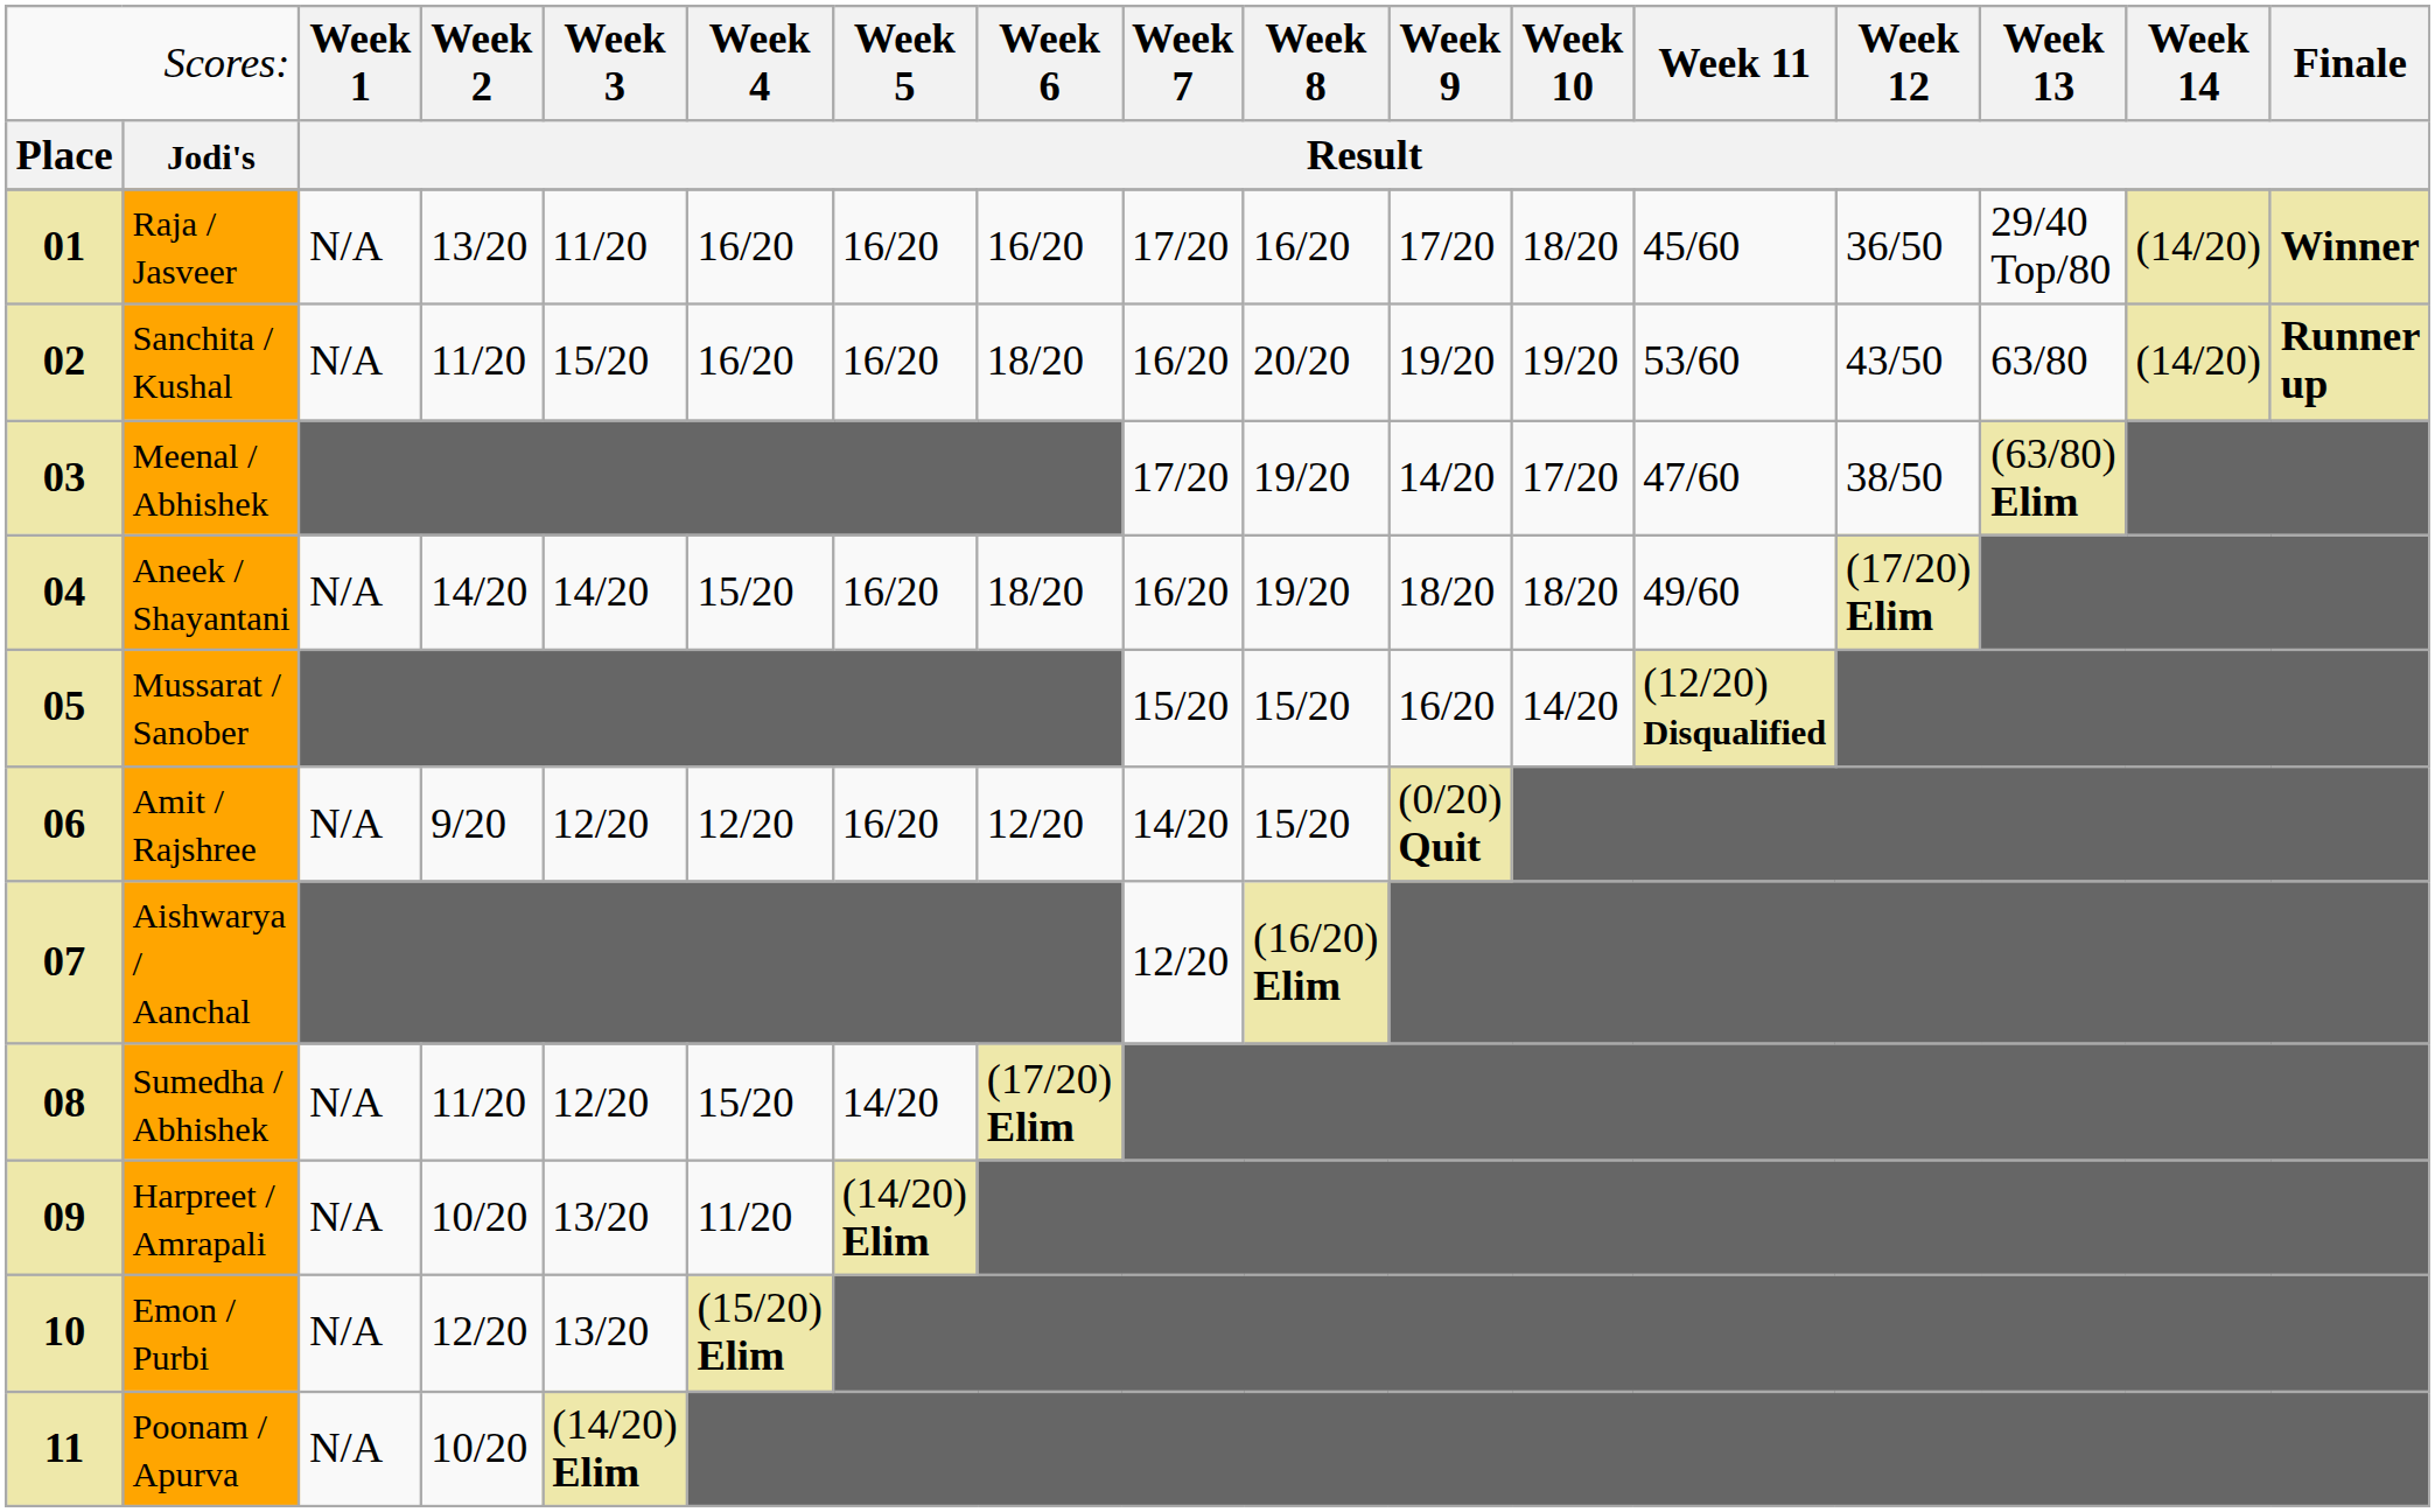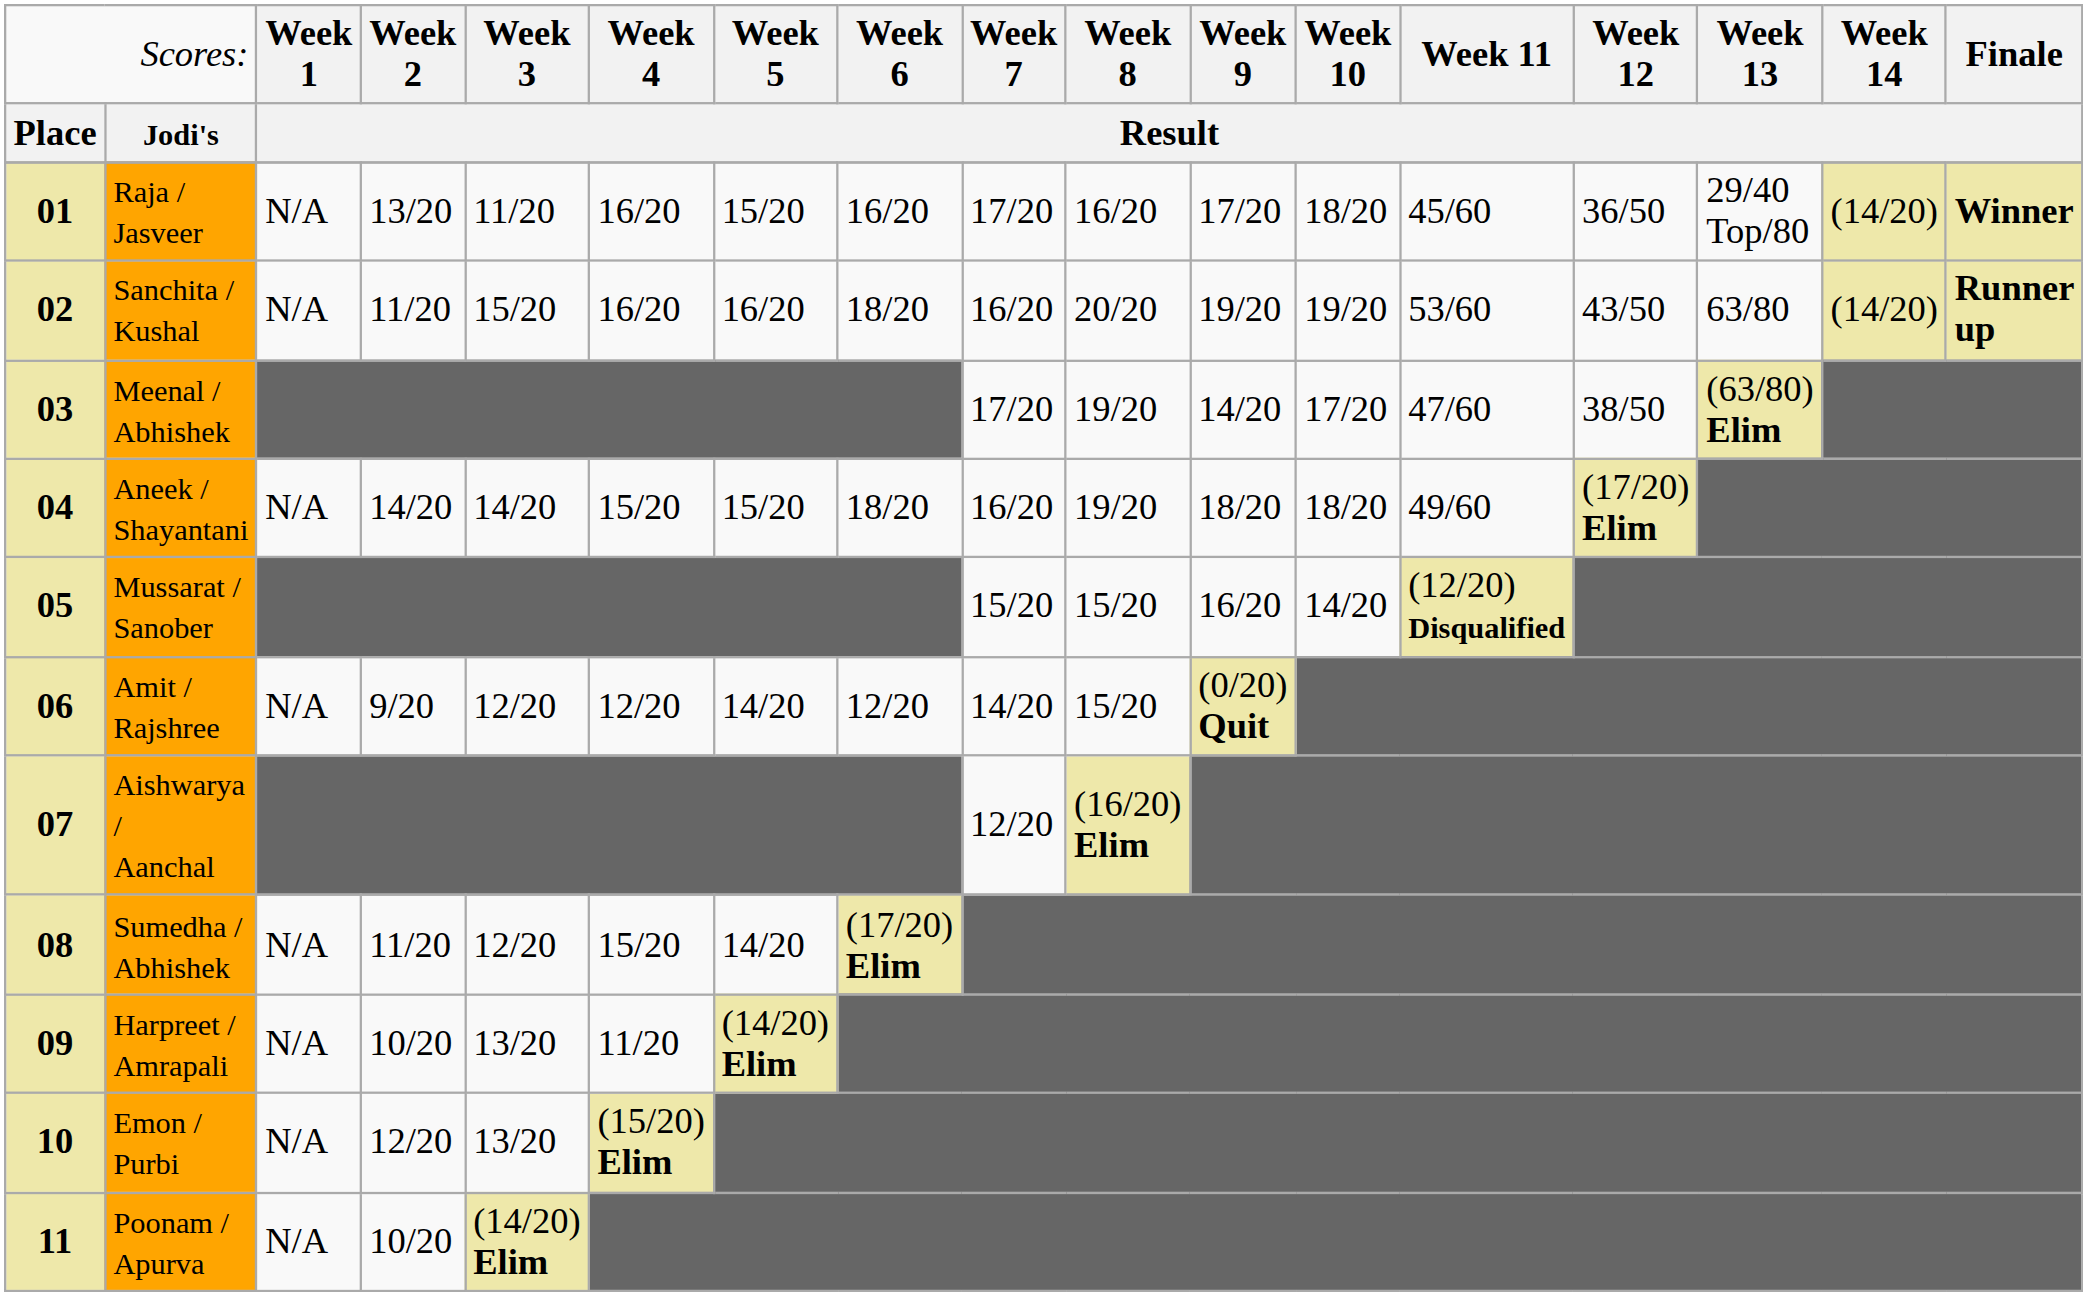 <table class="wikitable" style="margin:1em auto;">
 <tr>
 <td colspan="2" align="right"><em>Scores:</em></td>
 <th>Week 1</th>
 <th>Week 2</th>
 <th>Week 3</th>
 <th>Week 4</th>
 <th>Week 5</th>
 <th>Week 6</th>
 <th>Week 7</th>
 <th>Week 8</th>
 <th>Week 9</th>
 <th>Week 10</th>
 <th>Week 11</th>
 <th>Week 12</th>
 <th>Week 13</th>
 <th>Week 14</th>
 <th>Finale</th>
 </tr>
 <tr>
 <th>Place</th>
 <th><small>Jodi's</small></th>
 <th colspan="19" align="center">Result</th>
 </tr>
 <tr>
 </tr>
 <tr>
 <td align="center" bgcolor="palegoldenrod"><strong>01</strong></td>
 <td bgcolor="orange"><small>Raja /<br> Jasveer</small></td>
 <td>N/A</td>
 <td>13/20</td>
 <td>11/20</td>
 <td>16/20</td>
-<td>16/20</td>
+<td>15/20</td>
 <td>16/20</td>
 <td>17/20</td>
 <td>16/20</td>
 <td>17/20</td>
 <td>18/20</td>
 <td>45/60</td>
 <td>36/50</td>
 <td>29/40<br>Top/80</td>
 <td bgcolor="palegoldenrod">(14/20)<br></td>
 <td bgcolor="palegoldenrod"><strong>Winner</strong></td>
 </tr>
 <tr>
 <td align="center" bgcolor="palegoldenrod"><strong>02</strong></td>
 <td bgcolor="orange"><small>Sanchita /<br>Kushal</small></td>
 <td>N/A</td>
 <td>11/20</td>
 <td>15/20</td>
 <td>16/20</td>
 <td>16/20</td>
 <td>18/20</td>
 <td>16/20</td>
 <td>20/20</td>
 <td>19/20</td>
 <td>19/20</td>
 <td>53/60</td>
 <td>43/50</td>
 <td>63/80</td>
 <td bgcolor="palegoldenrod">(14/20)<br></td>
 <td bgcolor="palegoldenrod"><strong>Runner up</strong></td>
 </tr>
 <tr>
 <td align="center" bgcolor="palegoldenrod"><strong>03</strong></td>
 <td bgcolor="orange"><small>Meenal /<br> Abhishek</small></td>
 <td colspan="6" bgcolor="666666"></td>
 <td>17/20</td>
 <td>19/20</td>
 <td>14/20</td>
 <td>17/20</td>
 <td>47/60</td>
 <td>38/50</td>
 <td bgcolor="palegoldenrod">(63/80)<br><strong>Elim</strong></td>
 <td colspan="2" bgcolor="666666"></td>
 </tr>
 <tr>
 <td align="center" bgcolor="palegoldenrod"><strong>04</strong></td>
 <td bgcolor="orange"><small>Aneek /<br> Shayantani</small></td>
 <td>N/A</td>
 <td>14/20</td>
 <td>14/20</td>
 <td>15/20</td>
-<td>16/20</td>
+<td>15/20</td>
 <td>18/20</td>
 <td>16/20</td>
 <td>19/20</td>
 <td>18/20</td>
 <td>18/20</td>
 <td>49/60</td>
 <td bgcolor="palegoldenrod">(17/20)<br><strong>Elim</strong></td>
 <td colspan="3" bgcolor="666666"></td>
 </tr>
 <tr>
 <td align="center" bgcolor="palegoldenrod"><strong>05</strong></td>
 <td bgcolor="orange"><small>Mussarat /<br> Sanober</small></td>
 <td colspan="6" bgcolor="666666"></td>
 <td>15/20</td>
 <td>15/20</td>
 <td>16/20</td>
 <td>14/20</td>
 <td bgcolor="palegoldenrod">(12/20)<br><strong><small>Disqualified</small></strong></td>
 <td colspan="4" bgcolor="666666"></td>
 </tr>
 <tr>
 <td align="center" bgcolor="palegoldenrod"><strong>06</strong></td>
 <td bgcolor="orange"><small>Amit /<br> Rajshree</small></td>
 <td>N/A</td>
 <td>9/20</td>
 <td>12/20</td>
 <td>12/20</td>
-<td>16/20</td>
+<td>14/20</td>
 <td>12/20</td>
 <td>14/20</td>
 <td>15/20</td>
 <td bgcolor="palegoldenrod">(0/20)<br><strong>Quit</strong></td>
 <td colspan="6" bgcolor="666666"></td>
 </tr>
 <tr>
 <td align="center" bgcolor="palegoldenrod"><strong>07</strong></td>
 <td bgcolor="orange"><small>Aishwarya /<br> Aanchal</small></td>
 <td colspan="6" bgcolor="666666"></td>
 <td>12/20</td>
 <td bgcolor="palegoldenrod">(16/20)<br><strong>Elim</strong></td>
 <td colspan="7" bgcolor="666666"></td>
 </tr>
 <tr>
 <td align="center" bgcolor="palegoldenrod"><strong>08</strong></td>
 <td bgcolor="orange"><small>Sumedha /<br> Abhishek</small></td>
 <td>N/A</td>
 <td>11/20</td>
 <td>12/20</td>
 <td>15/20</td>
 <td>14/20</td>
 <td bgcolor="palegoldenrod">(17/20)<br><strong>Elim</strong></td>
 <td colspan="9" bgcolor="666666"></td>
 </tr>
 <tr>
 <td align="center" bgcolor="palegoldenrod"><strong>09</strong></td>
 <td bgcolor="orange"><small>Harpreet /<br> Amrapali</small></td>
 <td>N/A</td>
 <td>10/20</td>
 <td>13/20</td>
 <td>11/20</td>
 <td bgcolor="palegoldenrod">(14/20)<br><strong>Elim</strong></td>
 <td colspan="10" bgcolor="666666"></td>
 </tr>
 <tr>
 <td align="center" bgcolor="palegoldenrod"><strong>10</strong></td>
 <td bgcolor="orange"><small>Emon /<br> Purbi</small></td>
 <td>N/A</td>
 <td>12/20</td>
 <td>13/20</td>
 <td bgcolor="palegoldenrod">(15/20)<br><strong>Elim</strong></td>
 <td colspan="11" bgcolor="666666"></td>
 </tr>
 <tr>
 <td align="center" bgcolor="palegoldenrod"><strong>11</strong></td>
 <td bgcolor="orange"><small>Poonam /<br> Apurva</small></td>
 <td>N/A</td>
 <td>10/20</td>
 <td bgcolor="palegoldenrod">(14/20)<br><strong>Elim</strong></td>
 <td colspan="12" bgcolor="666666"></td>
 </tr>
 <tr>
 </tr>
 </table>
